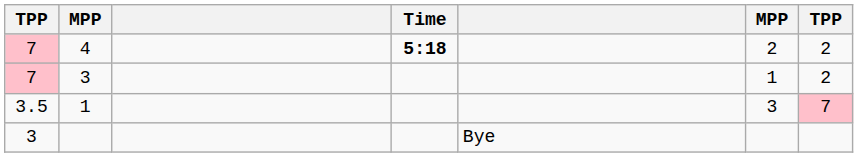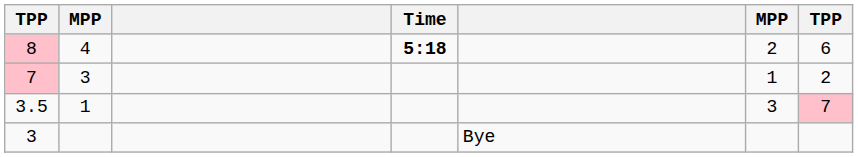 <table class="wikitable" style="text-align: center;" |>
 <tr>
 <th width="35">TPP</th>
 <th width="35">MPP</th>
 <th width="250"></th>
 <th width="45">Time</th>
 <th width="250"></th>
 <th width="35">MPP</th>
 <th width="35">TPP</th>
 </tr>
 <tr>
-<td bgcolor=pink>7</td>
+<td bgcolor=pink>8</td>
 <td>4</td>
 <td style="text-align:left;"></td>
 <td><strong>5:18</strong></td>
 <td style="text-align:left;"><strong></strong></td>
 <td>2</td>
-<td>2</td>
+<td>6</td>
 </tr>
 <tr>
 <td bgcolor=pink>7</td>
 <td>3</td>
 <td style="text-align:left;"></td>
 <td></td>
 <td style="text-align:left;"><strong></strong></td>
 <td>1</td>
 <td>2</td>
 </tr>
 <tr>
 <td>3.5</td>
 <td>1</td>
 <td style="text-align:left;"><strong></strong></td>
 <td></td>
 <td style="text-align:left;"></td>
 <td>3</td>
 <td bgcolor=pink>7</td>
 </tr>
 <tr>
 <td>3</td>
 <td></td>
 <td style="text-align:left;"><strong></strong></td>
 <td></td>
 <td style="text-align:left;">Bye</td>
 <td></td>
 <td></td>
 </tr>
 </table>
